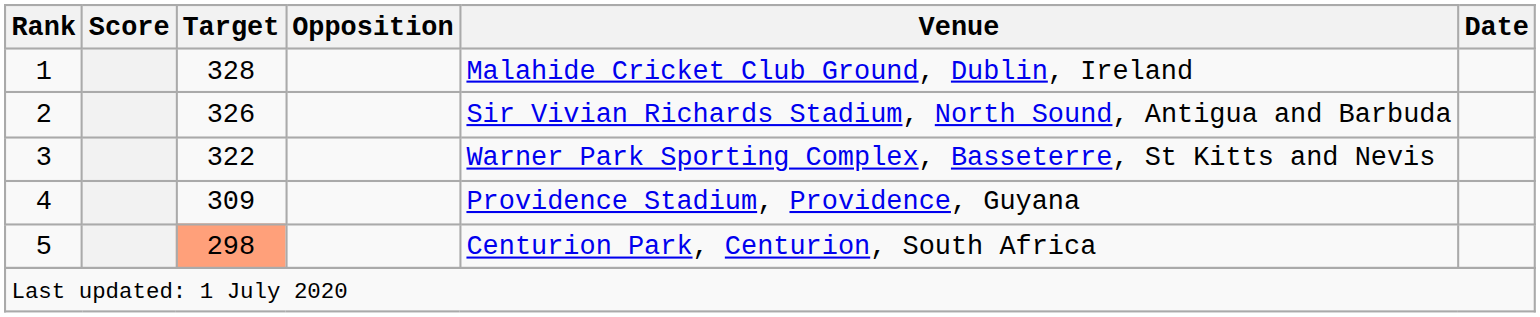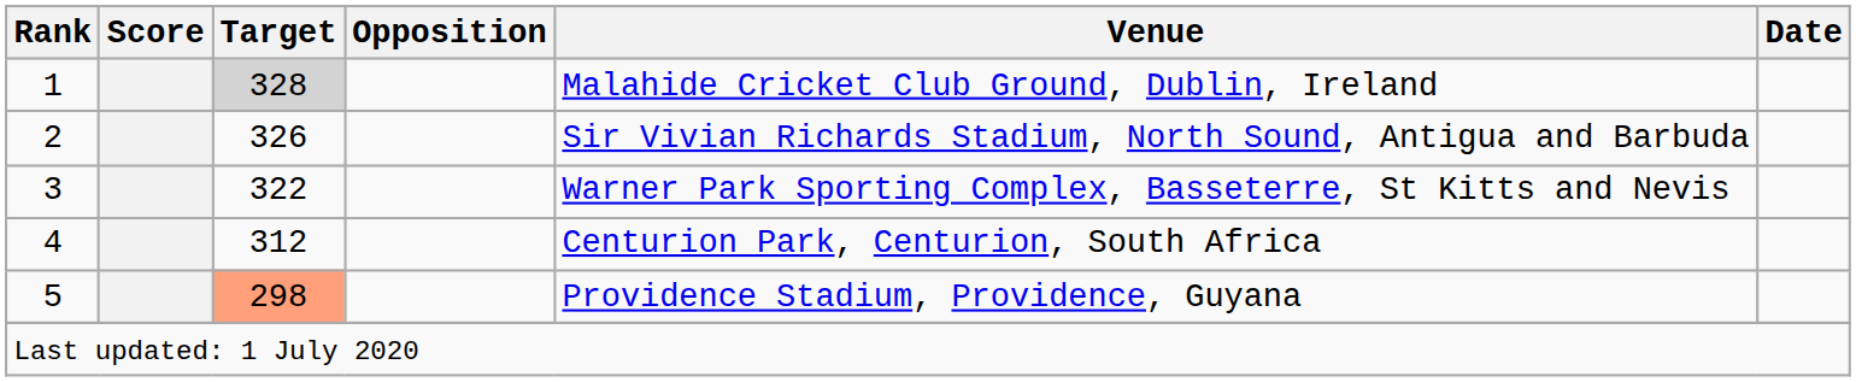 <table class="wikitable plainrowheaders sortable">
 <tr>
 <th scope=col>Rank</th>
 <th scope=col>Score</th>
 <th scope=col>Target</th>
 <th scope=col>Opposition</th>
 <th scope=col>Venue</th>
 <th scope=col>Date</th>
 </tr>
 <tr>
 <td align=center>1</td>
 <th scope=row style=text-align:center;></th>
-<td align=center>328</td>
+<td align=center style="background: lightgrey;">328</td>
 <td></td>
 <td><a href='#'>Malahide Cricket Club Ground</a>, <a href='#'>Dublin</a>, Ireland</td>
 <td></td>
 </tr>
 <tr>
 <td align=center>2</td>
 <th scope=row style=text-align:center;></th>
 <td align=center>326</td>
 <td></td>
 <td><a href='#'>Sir Vivian Richards Stadium</a>, <a href='#'>North Sound</a>, Antigua and Barbuda</td>
 <td></td>
 </tr>
 <tr>
 <td align=center>3</td>
 <th scope=row style=text-align:center;></th>
 <td align=center>322</td>
 <td></td>
 <td><a href='#'>Warner Park Sporting Complex</a>, <a href='#'>Basseterre</a>, St Kitts and Nevis</td>
 <td></td>
 </tr>
 <tr>
 <td align=center>4</td>
 <th scope=row style=text-align:center;></th>
-<td align=center>309</td>
+<td align=center>312</td>
 <td></td>
-<td><a href='#'>Providence Stadium</a>, <a href='#'>Providence</a>, Guyana</td>
+<td><a href='#'>Centurion Park</a>, <a href='#'>Centurion</a>, South Africa</td>
 <td></td>
 </tr>
 <tr>
 <td align=center>5</td>
 <th scope=row style=text-align:center;></th>
 <td align=center style="background: lightsalmon;">298</td>
 <td></td>
-<td><a href='#'>Centurion Park</a>, <a href='#'>Centurion</a>, South Africa</td>
+<td><a href='#'>Providence Stadium</a>, <a href='#'>Providence</a>, Guyana</td>
 <td></td>
 </tr>
 <tr>
 </tr>
 <tr class=sortbottom>
 <td colspan=6><small>Last updated: 1 July 2020</small></td>
 </tr>
 </table>
